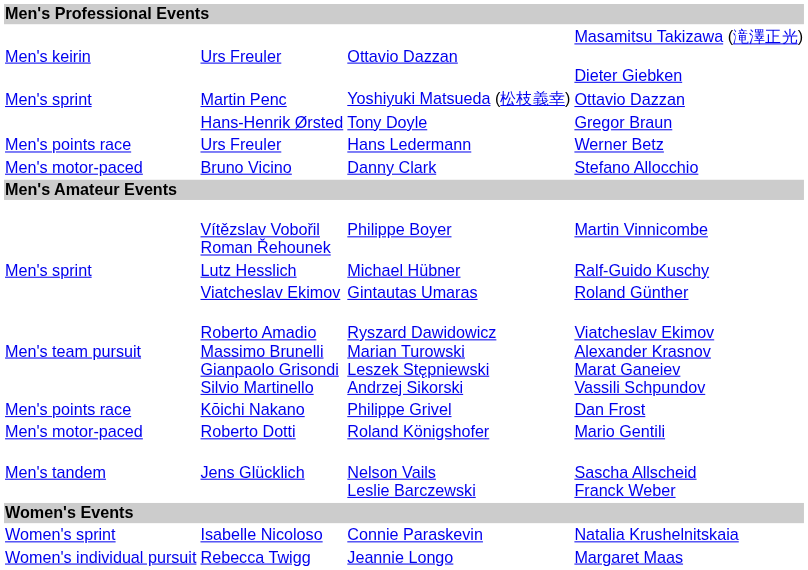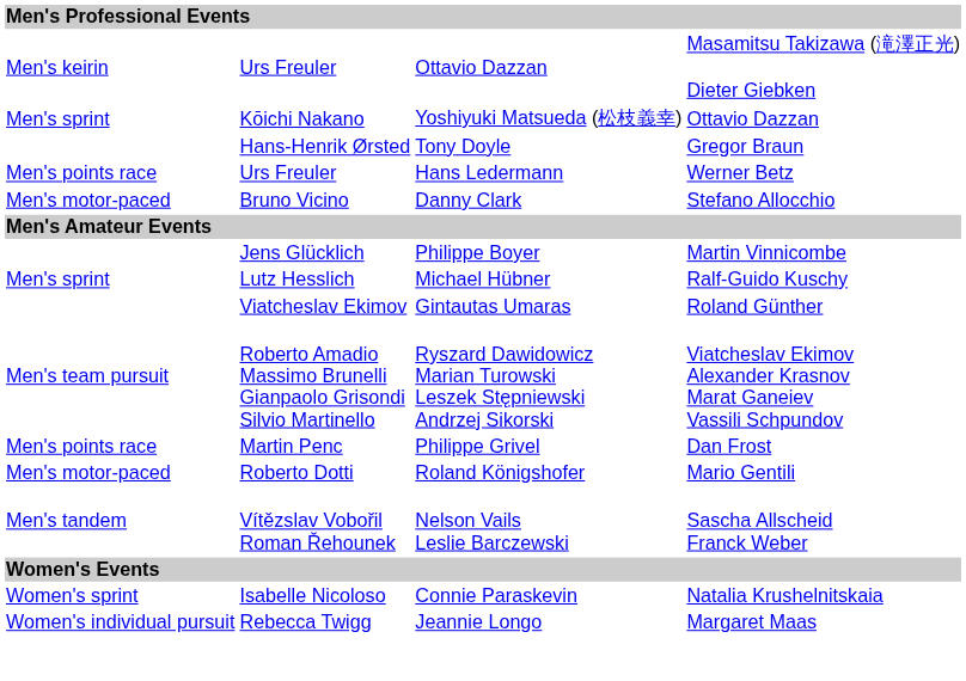 <table>
 <tr bgcolor="#cccccc">
 <td colspan=7><strong>Men's Professional Events</strong></td>
 </tr>
 <tr>
 <td><a href='#'>Men's keirin</a><br></td>
 <td><a href='#'>Urs Freuler</a><br></td>
 <td><a href='#'>Ottavio Dazzan</a><br></td>
 <td><a href='#'>Masamitsu Takizawa</a> (<a href='#'>滝澤正光</a>) <br><br> <a href='#'>Dieter Giebken</a><br></td>
 </tr>
 <tr>
 <td><a href='#'>Men's sprint</a> <br></td>
-<td><a href='#'>Martin Penc</a><br></td>
+<td><a href='#'>Kōichi Nakano</a><br></td>
 <td><a href='#'>Yoshiyuki Matsueda</a> (<a href='#'>松枝義幸</a>) <br></td>
 <td><a href='#'>Ottavio Dazzan</a><br></td>
 </tr>
 <tr>
 <td><br></td>
 <td><a href='#'>Hans-Henrik Ørsted</a><br></td>
 <td><a href='#'>Tony Doyle</a><br></td>
 <td><a href='#'>Gregor Braun</a><br></td>
 </tr>
 <tr>
 <td><a href='#'>Men's points race</a><br></td>
 <td><a href='#'>Urs Freuler</a><br></td>
 <td><a href='#'>Hans Ledermann</a><br></td>
 <td><a href='#'>Werner Betz</a><br></td>
 </tr>
 <tr>
 <td><a href='#'>Men's motor-paced</a><br></td>
 <td><a href='#'>Bruno Vicino</a><br></td>
 <td><a href='#'>Danny Clark</a><br></td>
 <td><a href='#'>Stefano Allocchio</a><br></td>
 </tr>
 <tr bgcolor="#cccccc">
 <td colspan=7><strong>Men's Amateur Events</strong></td>
 </tr>
 <tr>
 <td><br></td>
-<td> <br><a href='#'>Vítězslav Vobořil</a><br> <a href='#'>Roman Řehounek</a></td>
+<td><a href='#'>Jens Glücklich</a><br></td>
 <td><a href='#'>Philippe Boyer</a><br></td>
 <td><a href='#'>Martin Vinnicombe</a><br></td>
 </tr>
 <tr>
 <td><a href='#'>Men's sprint</a> <br></td>
 <td><a href='#'>Lutz Hesslich</a> <br></td>
 <td><a href='#'>Michael Hübner</a> <br></td>
 <td><a href='#'>Ralf-Guido Kuschy</a> <br></td>
 </tr>
 <tr>
 <td><br></td>
 <td><a href='#'>Viatcheslav Ekimov</a><br></td>
 <td><a href='#'>Gintautas Umaras</a><br></td>
 <td><a href='#'>Roland Günther</a><br></td>
 </tr>
 <tr>
 <td><a href='#'>Men's team pursuit</a><br></td>
 <td> <br> <a href='#'>Roberto Amadio</a><br>  <a href='#'>Massimo Brunelli</a><br>  <a href='#'>Gianpaolo Grisondi</a><br>  <a href='#'>Silvio Martinello</a></td>
 <td> <br> <a href='#'>Ryszard Dawidowicz</a><br>  <a href='#'>Marian Turowski</a><br>  <a href='#'>Leszek Stępniewski</a><br>   <a href='#'>Andrzej Sikorski</a></td>
 <td> <br><a href='#'>Viatcheslav Ekimov</a><br>  <a href='#'>Alexander Krasnov</a><br>  <a href='#'>Marat Ganeiev</a><br>  <a href='#'>Vassili Schpundov</a></td>
 </tr>
 <tr>
 <td><a href='#'>Men's points race</a><br></td>
-<td><a href='#'>Kōichi Nakano</a><br></td>
+<td><a href='#'>Martin Penc</a><br></td>
 <td><a href='#'>Philippe Grivel</a><br></td>
 <td><a href='#'>Dan Frost</a><br></td>
 </tr>
 <tr>
 <td><a href='#'>Men's motor-paced</a><br></td>
 <td><a href='#'>Roberto Dotti</a><br></td>
 <td><a href='#'>Roland Königshofer</a><br></td>
 <td><a href='#'>Mario Gentili</a><br></td>
 </tr>
 <tr>
 <td><a href='#'>Men's tandem</a><br></td>
-<td><a href='#'>Jens Glücklich</a><br></td>
+<td> <br><a href='#'>Vítězslav Vobořil</a><br> <a href='#'>Roman Řehounek</a></td>
 <td> <br><a href='#'>Nelson Vails</a> <br> <a href='#'>Leslie Barczewski</a></td>
 <td> <br><a href='#'>Sascha Allscheid</a><br> <a href='#'>Franck Weber</a></td>
 </tr>
 <tr bgcolor="#cccccc">
 <td colspan=7><strong>Women's Events</strong></td>
 </tr>
 <tr>
 <td><a href='#'>Women's sprint</a><br></td>
 <td><a href='#'>Isabelle Nicoloso</a><br></td>
 <td><a href='#'>Connie Paraskevin</a><br></td>
 <td><a href='#'>Natalia Krushelnitskaia</a><br></td>
 </tr>
 <tr>
 <td><a href='#'>Women's individual pursuit</a><br></td>
 <td><a href='#'>Rebecca Twigg</a><br></td>
 <td><a href='#'>Jeannie Longo</a><br></td>
 <td><a href='#'>Margaret Maas</a><br></td>
 </tr>
 </table>
